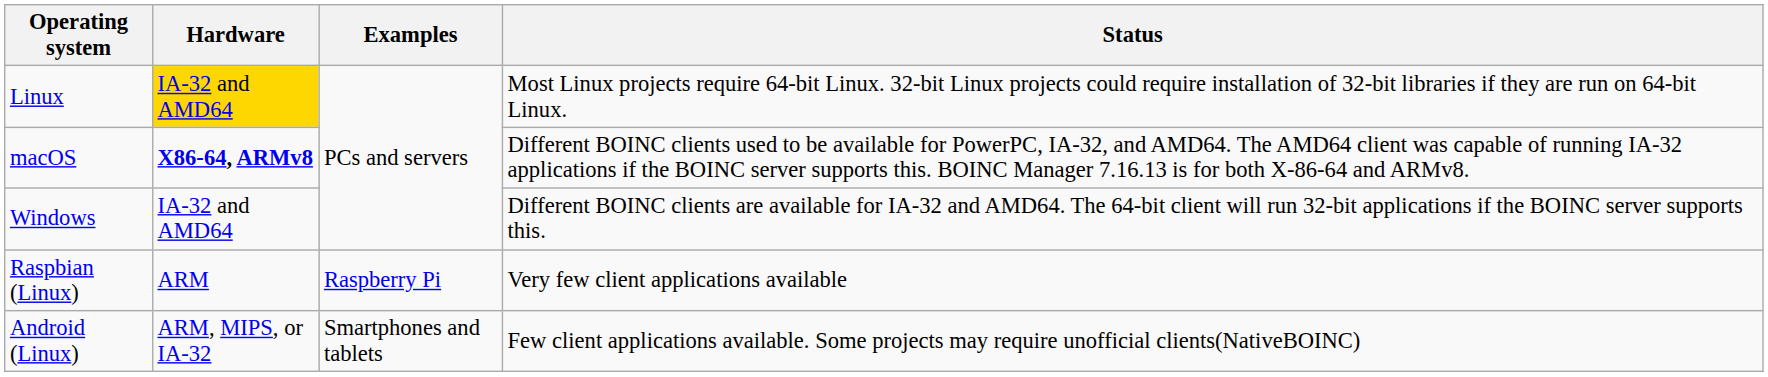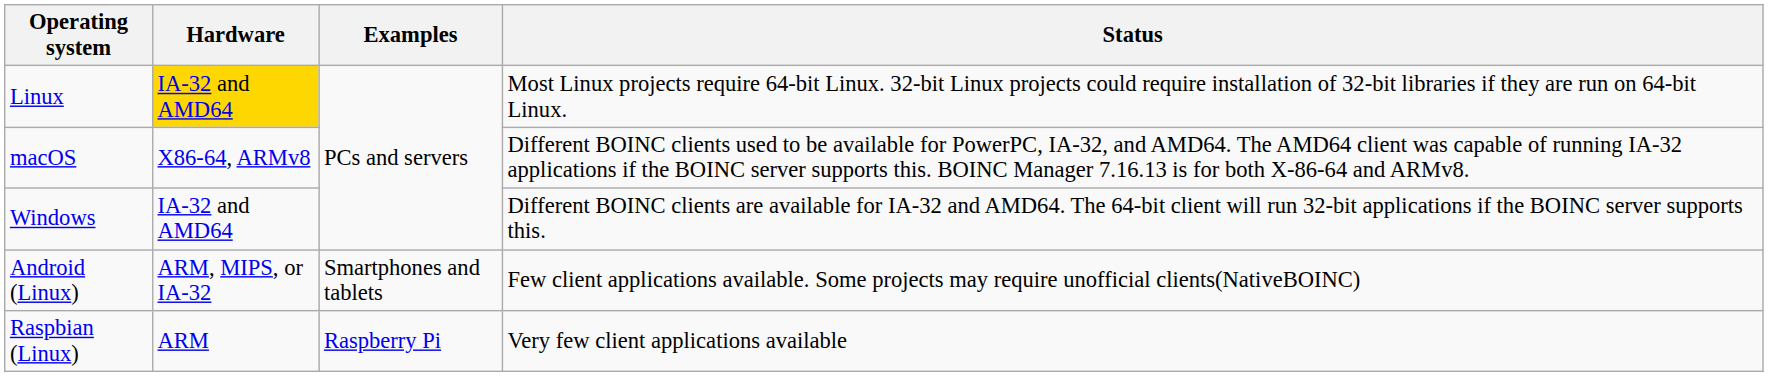 <table class="wikitable">
 <tr>
 <th>Operating system</th>
 <th>Hardware</th>
 <th>Examples</th>
 <th>Status</th>
 </tr>
 <tr>
 <td><a href='#'>Linux</a></td>
 <td style="background: gold;"><a href='#'>IA-32</a> and <a href='#'>AMD64</a></td>
 <td rowspan="3">PCs and servers</td>
 <td>Most Linux projects require 64-bit Linux. 32-bit Linux projects could require installation of 32-bit libraries if they are run on 64-bit Linux.</td>
 </tr>
 <tr>
 <td><a href='#'>macOS</a></td>
-<td><strong><a href='#'>X86-64</a>, <a href='#'>ARMv8</a></strong></td>
+<td><a href='#'>X86-64</a>, <a href='#'>ARMv8</a></td>
 <td>Different BOINC clients used to be available for PowerPC, IA-32, and AMD64. The AMD64 client was capable of running IA-32 applications if the BOINC server supports this. BOINC Manager 7.16.13 is for both X-86-64 and ARMv8.</td>
 </tr>
 <tr>
 <td><a href='#'>Windows</a></td>
 <td><a href='#'>IA-32</a> and <a href='#'>AMD64</a></td>
 <td>Different BOINC clients are available for IA-32 and AMD64. The 64-bit client will run 32-bit applications if the BOINC server supports this.</td>
 </tr>
 <tr>
+<td><a href='#'>Android</a> (<a href='#'>Linux</a>)</td>
+<td><a href='#'>ARM</a>, <a href='#'>MIPS</a>, or <a href='#'>IA-32</a></td>
+<td>Smartphones and tablets</td>
+<td>Few client applications available. Some projects may require unofficial clients(NativeBOINC)</td>
+</tr>
+<tr>
 <td><a href='#'>Raspbian</a> (<a href='#'>Linux</a>)</td>
 <td><a href='#'>ARM</a></td>
 <td><a href='#'>Raspberry Pi</a></td>
 <td>Very few client applications available</td>
 </tr>
-<tr>
-<td><a href='#'>Android</a> (<a href='#'>Linux</a>)</td>
-<td><a href='#'>ARM</a>, <a href='#'>MIPS</a>, or <a href='#'>IA-32</a></td>
-<td>Smartphones and tablets</td>
-<td>Few client applications available. Some projects may require unofficial clients(NativeBOINC)</td>
-</tr>
 </table>
